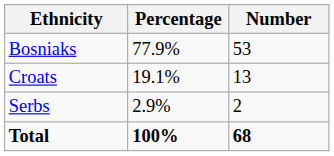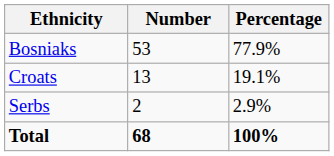 <table class="wikitable">
 <tr>
 <th width="100px">Ethnicity</th>
+<th width="80px">Number</th>
 <th width="80px">Percentage</th>
-<th width="80px">Number</th>
 </tr>
 <tr>
 <td><a href='#'>Bosniaks</a></td>
+<td>53</td>
 <td>77.9%</td>
-<td>53</td>
 </tr>
 <tr>
 <td><a href='#'>Croats</a></td>
+<td>13</td>
 <td>19.1%</td>
-<td>13</td>
 </tr>
 <tr>
 <td><a href='#'>Serbs</a></td>
+<td>2</td>
 <td>2.9%</td>
-<td>2</td>
 </tr>
 <tr>
 <td><strong>Total</strong></td>
+<td><strong>68</strong></td>
 <td><strong>100%</strong></td>
-<td><strong>68</strong></td>
 </tr>
 </table>
